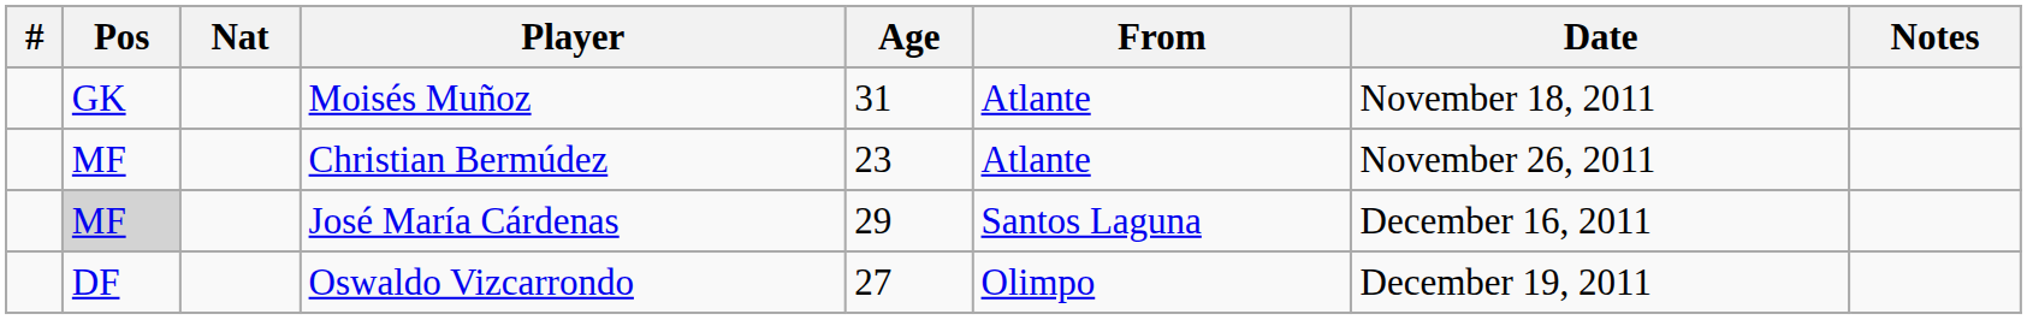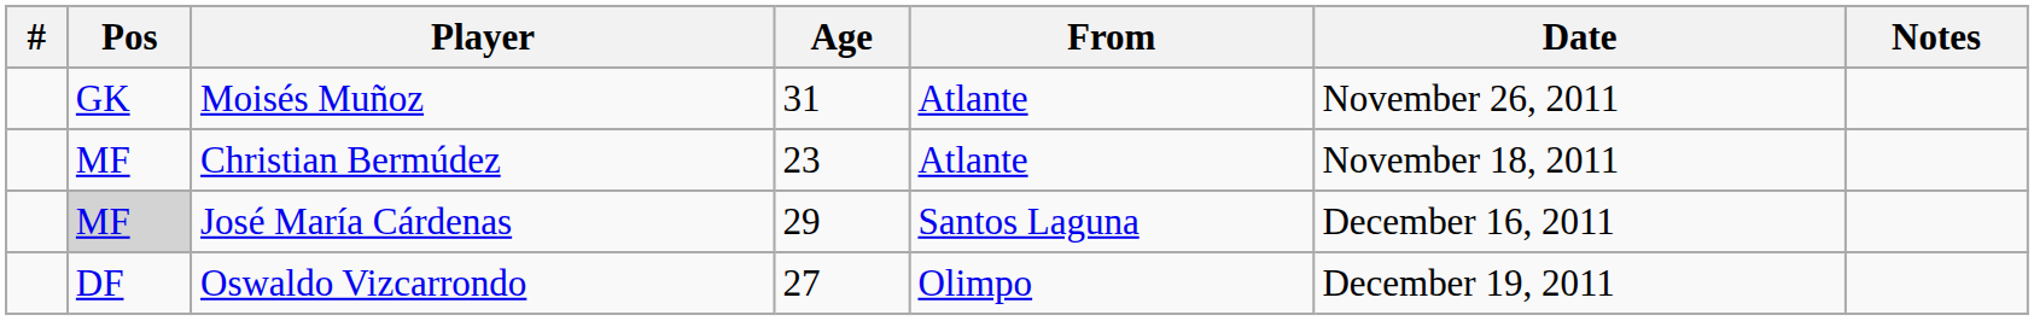 <table class="wikitable" style="width:65%; text-align:center; font-size:95%; text-align:left;">
 <tr>
 <th>#</th>
 <th>Pos</th>
-<th>Nat</th>
 <th>Player</th>
 <th>Age</th>
 <th>From</th>
 <th>Date</th>
 <th>Notes</th>
 </tr>
 <tr>
 <td></td>
 <td><a href='#'>GK</a></td>
-<td></td>
 <td><a href='#'>Moisés Muñoz</a></td>
 <td>31</td>
+<td><a href='#'>Atlante</a></td>
+<td>November 26, 2011</td>
+<td></td>
+</tr>
+<tr>
+<td></td>
+<td><a href='#'>MF</a></td>
+<td><a href='#'>Christian Bermúdez</a></td>
+<td>23</td>
 <td><a href='#'>Atlante</a></td>
 <td>November 18, 2011</td>
 <td></td>
 </tr>
 <tr>
 <td></td>
-<td><a href='#'>MF</a></td>
-<td></td>
-<td><a href='#'>Christian Bermúdez</a></td>
-<td>23</td>
-<td><a href='#'>Atlante</a></td>
-<td>November 26, 2011</td>
-<td></td>
-</tr>
-<tr>
-<td></td>
 <td style="background: lightgrey;"><a href='#'>MF</a></td>
-<td></td>
 <td><a href='#'>José María Cárdenas</a></td>
 <td>29</td>
 <td><a href='#'>Santos Laguna</a></td>
 <td>December 16, 2011</td>
 <td></td>
 </tr>
 <tr>
 <td></td>
 <td><a href='#'>DF</a></td>
-<td></td>
 <td><a href='#'>Oswaldo Vizcarrondo</a></td>
 <td>27</td>
 <td> <a href='#'>Olimpo</a></td>
 <td>December 19, 2011</td>
 <td></td>
 </tr>
 </table>
